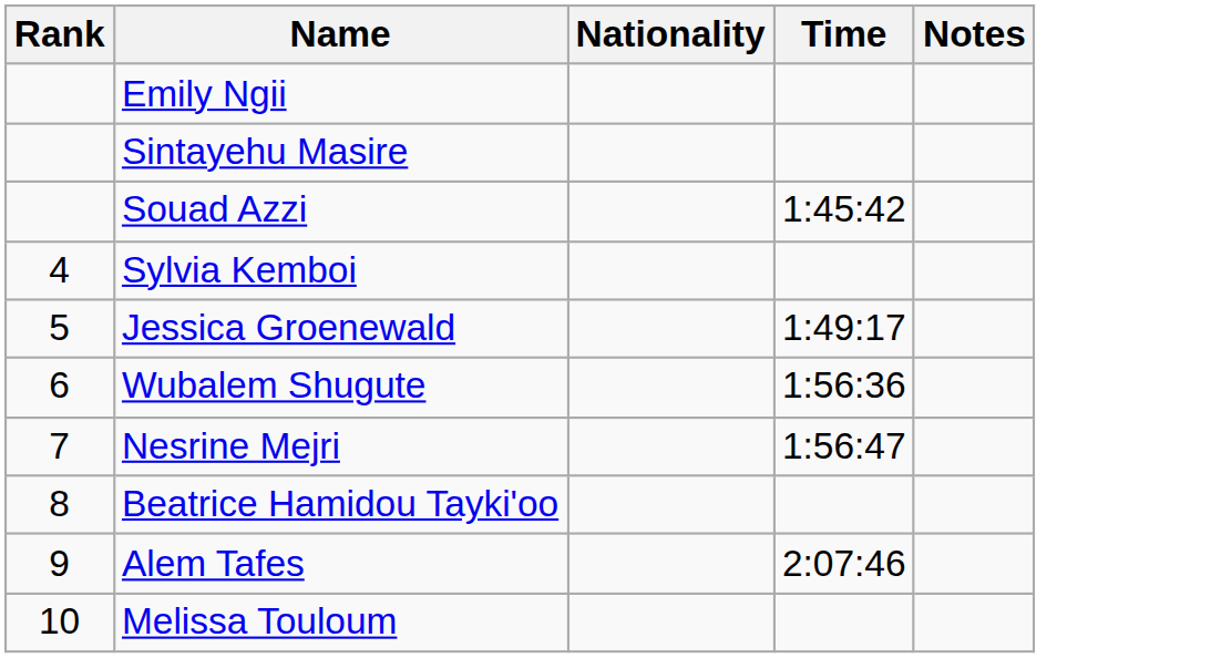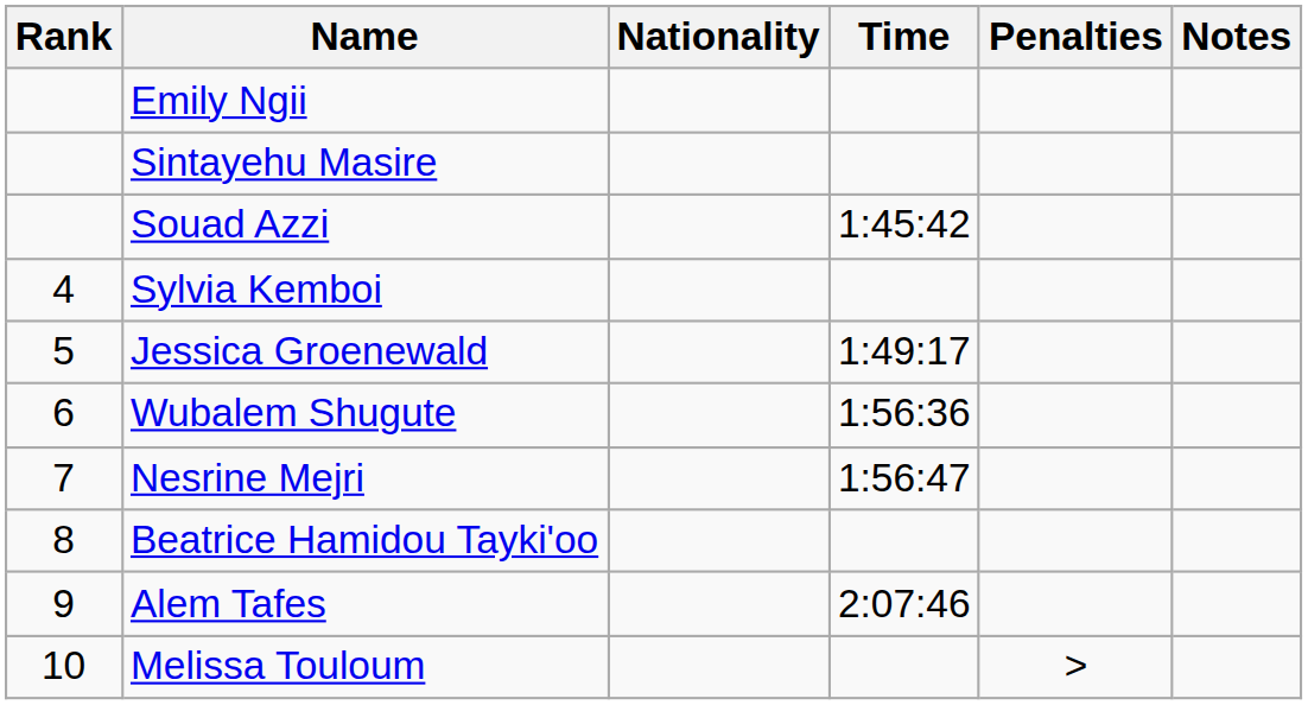 <table class="wikitable sortable" style="text-align:center">
 <tr>
 <th>Rank</th>
 <th>Name</th>
 <th>Nationality</th>
 <th>Time</th>
+<th>Penalties</th>
 <th>Notes</th>
 </tr>
 <tr>
 <td></td>
 <td align=left><a href='#'>Emily Ngii</a></td>
 <td align=left></td>
+<td></td>
 <td></td>
 <td></td>
 </tr>
 <tr>
 <td></td>
 <td align=left><a href='#'>Sintayehu Masire</a></td>
 <td align=left></td>
 <td></td>
 <td></td>
+<td></td>
 </tr>
 <tr>
 <td></td>
 <td align=left><a href='#'>Souad Azzi</a></td>
 <td align=left></td>
 <td>1:45:42</td>
 <td></td>
+<td></td>
 </tr>
 <tr>
 <td>4</td>
 <td align=left><a href='#'>Sylvia Kemboi</a></td>
 <td align=left></td>
+<td></td>
 <td></td>
 <td></td>
 </tr>
 <tr>
 <td>5</td>
 <td align=left><a href='#'>Jessica Groenewald</a></td>
 <td align=left></td>
 <td>1:49:17</td>
 <td></td>
+<td></td>
 </tr>
 <tr>
 <td>6</td>
 <td align=left><a href='#'>Wubalem Shugute</a></td>
 <td align=left></td>
 <td>1:56:36</td>
+<td></td>
 <td></td>
 </tr>
 <tr>
 <td>7</td>
 <td align=left><a href='#'>Nesrine Mejri</a></td>
 <td align=left></td>
 <td>1:56:47</td>
 <td></td>
+<td></td>
 </tr>
 <tr>
 <td>8</td>
 <td align=left><a href='#'>Beatrice Hamidou Tayki'oo</a></td>
 <td align=left></td>
+<td></td>
 <td></td>
 <td></td>
 </tr>
 <tr>
 <td>9</td>
 <td align=left><a href='#'>Alem Tafes</a></td>
 <td align=left></td>
 <td>2:07:46</td>
 <td></td>
+<td></td>
 </tr>
 <tr>
 <td>10</td>
 <td align=left><a href='#'>Melissa Touloum</a></td>
 <td align=left></td>
 <td></td>
+<td>></td>
 <td></td>
 </tr>
 </table>
